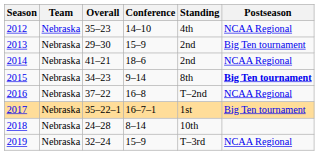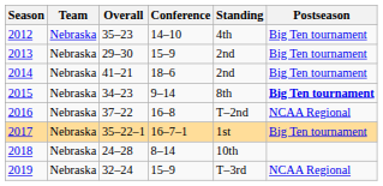 <table class="wikitable">
 <tr>
 <th>Season</th>
 <th>Team</th>
 <th>Overall</th>
 <th>Conference</th>
 <th>Standing</th>
 <th>Postseason<br></th>
 </tr>
 <tr>
 <td><a href='#'>2012</a></td>
 <td><a href='#'>Nebraska</a></td>
 <td>35–23</td>
 <td>14–10</td>
 <td>4th</td>
-<td><a href='#'>NCAA Regional</a><br></td>
+<td><a href='#'>Big Ten tournament</a></td>
 </tr>
 <tr>
 <td><a href='#'>2013</a></td>
 <td>Nebraska</td>
 <td>29–30</td>
 <td>15–9</td>
 <td>2nd</td>
 <td><a href='#'>Big Ten tournament</a></td>
 </tr>
 <tr>
 <td><a href='#'>2014</a></td>
 <td>Nebraska</td>
 <td>41–21</td>
 <td>18–6</td>
 <td>2nd</td>
-<td><a href='#'>NCAA Regional</a></td>
+<td><a href='#'>Big Ten tournament</a></td>
 </tr>
 <tr>
 <td><a href='#'>2015</a></td>
 <td>Nebraska</td>
 <td>34–23</td>
 <td>9–14</td>
 <td>8th</td>
 <td><strong><a href='#'>Big Ten tournament</a></strong></td>
 </tr>
 <tr>
 <td><a href='#'>2016</a></td>
 <td>Nebraska</td>
 <td>37–22</td>
 <td>16–8</td>
 <td>T–2nd</td>
 <td><a href='#'>NCAA Regional</a></td>
 </tr>
 <tr style="background: #ffdd99;">
 <td><a href='#'>2017</a></td>
 <td>Nebraska</td>
 <td>35–22–1</td>
 <td>16–7–1</td>
 <td>1st</td>
 <td><a href='#'>Big Ten tournament</a></td>
 </tr>
 <tr>
 <td><a href='#'>2018</a></td>
 <td>Nebraska</td>
 <td>24–28</td>
 <td>8–14</td>
 <td>10th</td>
 <td></td>
 </tr>
 <tr>
 <td><a href='#'>2019</a></td>
 <td>Nebraska</td>
 <td>32–24</td>
 <td>15–9</td>
 <td>T–3rd</td>
 <td><a href='#'>NCAA Regional</a><br></td>
 </tr>
 </table>
